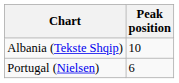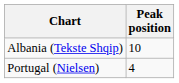 <table class="wikitable">
 <tr>
 <th align="left">Chart</th>
 <th align="left">Peak<br>position</th>
 </tr>
 <tr>
 <td align="left">Albania (<a href='#'>Tekste Shqip</a>)</td>
 <td>10</td>
 </tr>
 <tr>
 <td align="left">Portugal (<a href='#'>Nielsen</a>)</td>
-<td>6</td>
+<td>4</td>
 </tr>
 </table>
